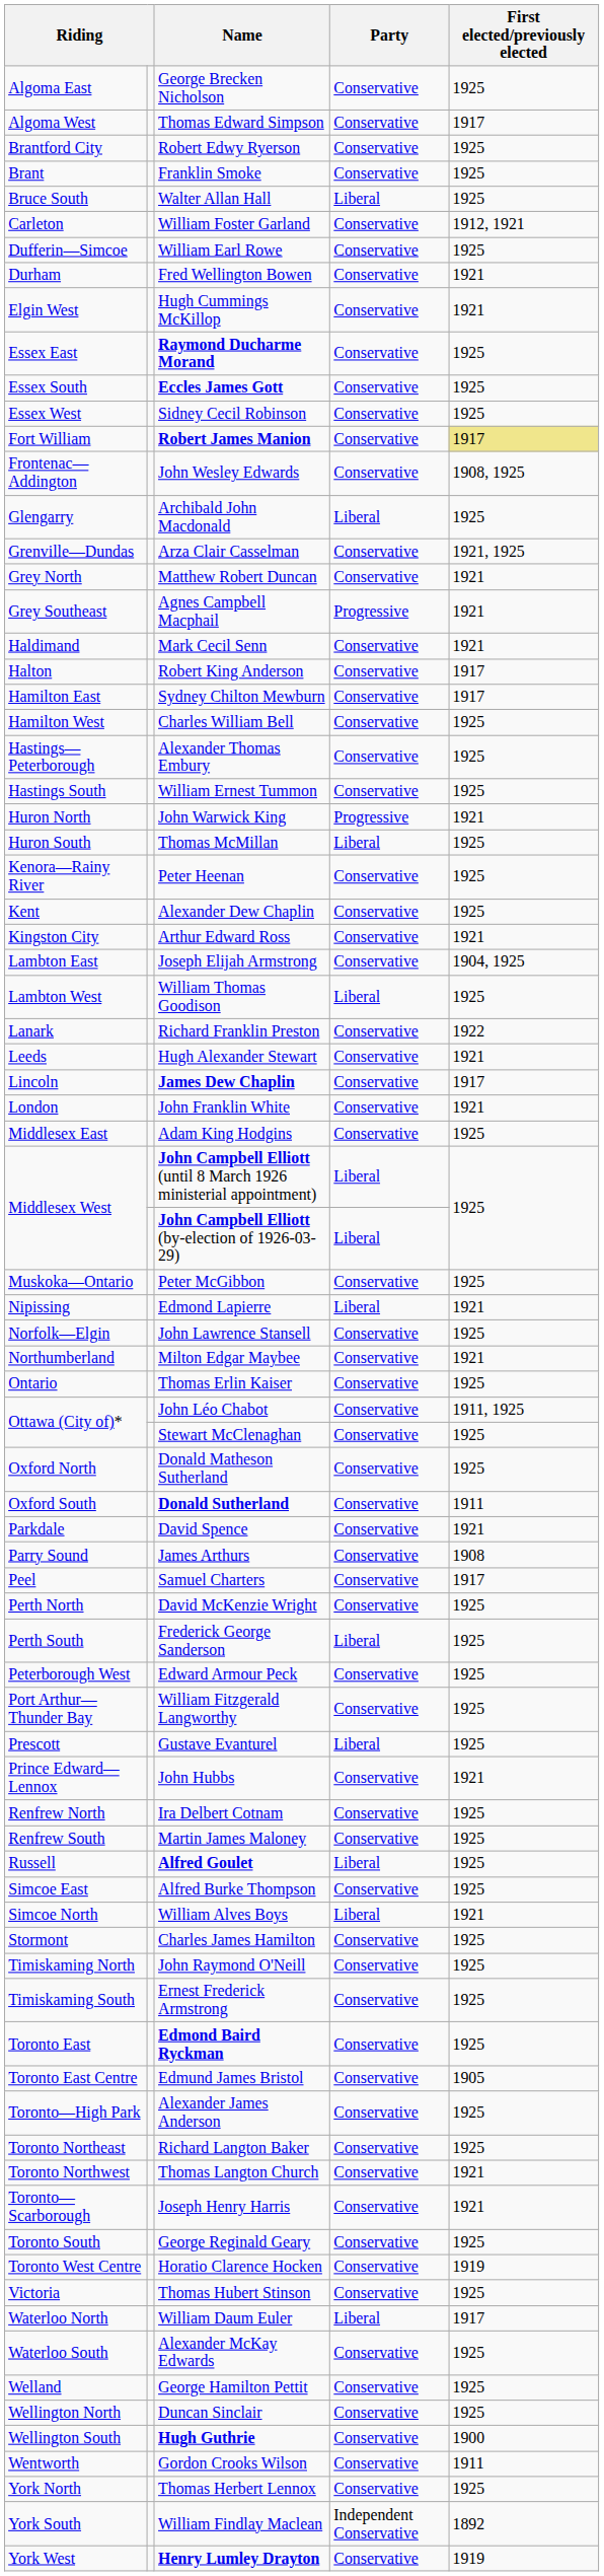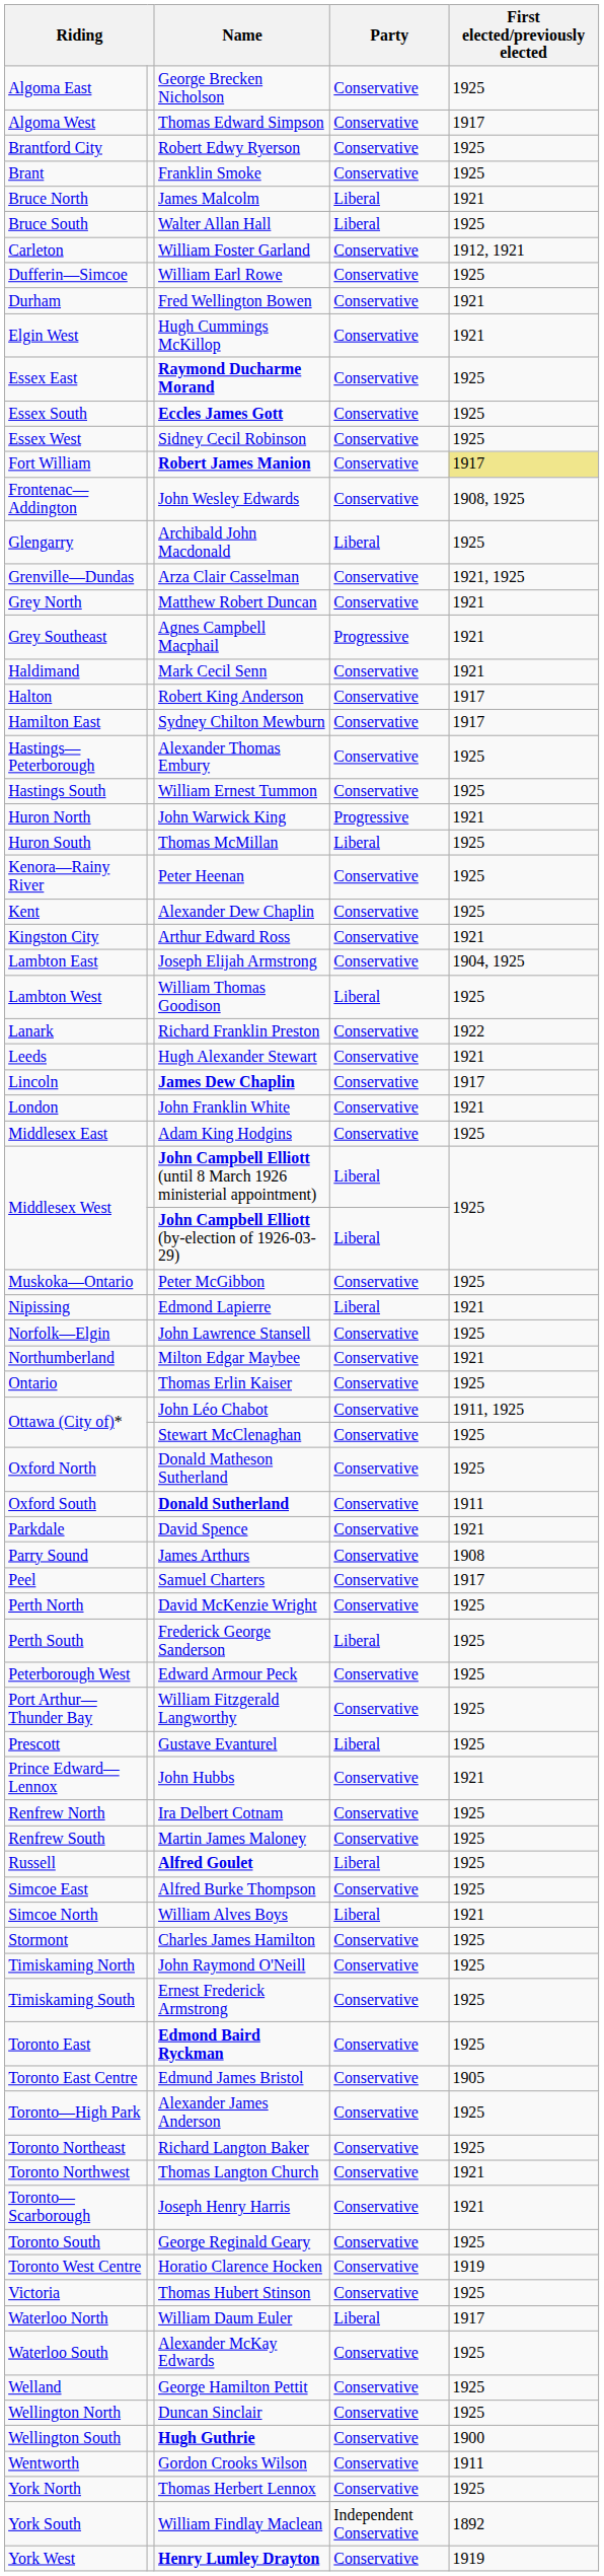 <table class="wikitable" width=95%>
 <tr>
 <th colspan=2 width=25%>Riding</th>
 <th>Name</th>
 <th width=20%>Party</th>
 <th>First elected/previously elected</th>
 </tr>
 <tr>
 <td width=24%><a href='#'>Algoma East</a></td>
 <td></td>
 <td><a href='#'>George Brecken Nicholson</a></td>
 <td><a href='#'>Conservative</a></td>
 <td>1925</td>
 </tr>
 <tr>
 <td><a href='#'>Algoma West</a></td>
 <td></td>
 <td><a href='#'>Thomas Edward Simpson</a></td>
 <td><a href='#'>Conservative</a></td>
 <td>1917</td>
 </tr>
 <tr>
 <td><a href='#'>Brantford City</a></td>
 <td></td>
 <td><a href='#'>Robert Edwy Ryerson</a></td>
 <td><a href='#'>Conservative</a></td>
 <td>1925</td>
 </tr>
 <tr>
 <td><a href='#'>Brant</a></td>
 <td></td>
 <td><a href='#'>Franklin Smoke</a></td>
 <td><a href='#'>Conservative</a></td>
 <td>1925</td>
+</tr>
+<tr>
+<td><a href='#'>Bruce North</a></td>
+<td></td>
+<td><a href='#'>James Malcolm</a></td>
+<td><a href='#'>Liberal</a></td>
+<td>1921</td>
 </tr>
 <tr>
 <td><a href='#'>Bruce South</a></td>
 <td></td>
 <td><a href='#'>Walter Allan Hall</a></td>
 <td><a href='#'>Liberal</a></td>
 <td>1925</td>
 </tr>
 <tr>
 <td><a href='#'>Carleton</a></td>
 <td></td>
 <td><a href='#'>William Foster Garland</a></td>
 <td><a href='#'>Conservative</a></td>
 <td>1912, 1921</td>
 </tr>
 <tr>
 <td><a href='#'>Dufferin—Simcoe</a></td>
 <td></td>
 <td><a href='#'>William Earl Rowe</a></td>
 <td><a href='#'>Conservative</a></td>
 <td>1925</td>
 </tr>
 <tr>
 <td><a href='#'>Durham</a></td>
 <td></td>
 <td><a href='#'>Fred Wellington Bowen</a></td>
 <td><a href='#'>Conservative</a></td>
 <td>1921</td>
 </tr>
 <tr>
 <td><a href='#'>Elgin West</a></td>
 <td></td>
 <td><a href='#'>Hugh Cummings McKillop</a></td>
 <td><a href='#'>Conservative</a></td>
 <td>1921</td>
 </tr>
 <tr>
 <td><a href='#'>Essex East</a></td>
 <td></td>
 <td><strong><a href='#'>Raymond Ducharme Morand</a></strong></td>
 <td><a href='#'>Conservative</a></td>
 <td>1925</td>
 </tr>
 <tr>
 <td><a href='#'>Essex South</a></td>
 <td></td>
 <td><strong><a href='#'>Eccles James Gott</a></strong></td>
 <td><a href='#'>Conservative</a></td>
 <td>1925</td>
 </tr>
 <tr>
 <td><a href='#'>Essex West</a></td>
 <td></td>
 <td><a href='#'>Sidney Cecil Robinson</a></td>
 <td><a href='#'>Conservative</a></td>
 <td>1925</td>
 </tr>
 <tr>
 <td><a href='#'>Fort William</a></td>
 <td></td>
 <td><strong><a href='#'>Robert James Manion</a></strong></td>
 <td><a href='#'>Conservative</a></td>
 <td style="background: khaki;">1917</td>
 </tr>
 <tr>
 <td><a href='#'>Frontenac—Addington</a></td>
 <td></td>
 <td><a href='#'>John Wesley Edwards</a></td>
 <td><a href='#'>Conservative</a></td>
 <td>1908, 1925</td>
 </tr>
 <tr>
 <td><a href='#'>Glengarry</a></td>
 <td></td>
 <td><a href='#'>Archibald John Macdonald</a></td>
 <td><a href='#'>Liberal</a></td>
 <td>1925</td>
 </tr>
 <tr>
 <td><a href='#'>Grenville—Dundas</a></td>
 <td></td>
 <td><a href='#'>Arza Clair Casselman</a></td>
 <td><a href='#'>Conservative</a></td>
 <td>1921, 1925</td>
 </tr>
 <tr>
 <td><a href='#'>Grey North</a></td>
 <td></td>
 <td><a href='#'>Matthew Robert Duncan</a></td>
 <td><a href='#'>Conservative</a></td>
 <td>1921</td>
 </tr>
 <tr>
 <td><a href='#'>Grey Southeast</a></td>
 <td></td>
 <td><a href='#'>Agnes Campbell Macphail</a></td>
 <td><a href='#'>Progressive</a></td>
 <td>1921</td>
 </tr>
 <tr>
 <td><a href='#'>Haldimand</a></td>
 <td></td>
 <td><a href='#'>Mark Cecil Senn</a></td>
 <td><a href='#'>Conservative</a></td>
 <td>1921</td>
 </tr>
 <tr>
 <td><a href='#'>Halton</a></td>
 <td></td>
 <td><a href='#'>Robert King Anderson</a></td>
 <td><a href='#'>Conservative</a></td>
 <td>1917</td>
 </tr>
 <tr>
 <td><a href='#'>Hamilton East</a></td>
 <td></td>
 <td><a href='#'>Sydney Chilton Mewburn</a></td>
 <td><a href='#'>Conservative</a></td>
 <td>1917</td>
-</tr>
-<tr>
-<td><a href='#'>Hamilton West</a></td>
-<td></td>
-<td><a href='#'>Charles William Bell</a></td>
-<td><a href='#'>Conservative</a></td>
-<td>1925</td>
 </tr>
 <tr>
 <td><a href='#'>Hastings—Peterborough</a></td>
 <td></td>
 <td><a href='#'>Alexander Thomas Embury</a></td>
 <td><a href='#'>Conservative</a></td>
 <td>1925</td>
 </tr>
 <tr>
 <td><a href='#'>Hastings South</a></td>
 <td></td>
 <td><a href='#'>William Ernest Tummon</a></td>
 <td><a href='#'>Conservative</a></td>
 <td>1925</td>
 </tr>
 <tr>
 <td><a href='#'>Huron North</a></td>
 <td></td>
 <td><a href='#'>John Warwick King</a></td>
 <td><a href='#'>Progressive</a></td>
 <td>1921</td>
 </tr>
 <tr>
 <td><a href='#'>Huron South</a></td>
 <td></td>
 <td><a href='#'>Thomas McMillan</a></td>
 <td><a href='#'>Liberal</a></td>
 <td>1925</td>
 </tr>
 <tr>
 <td><a href='#'>Kenora—Rainy River</a></td>
 <td></td>
 <td><a href='#'>Peter Heenan</a></td>
 <td><a href='#'>Conservative</a></td>
 <td>1925</td>
 </tr>
 <tr>
 <td><a href='#'>Kent</a></td>
 <td></td>
 <td><a href='#'>Alexander Dew Chaplin</a></td>
 <td><a href='#'>Conservative</a></td>
 <td>1925</td>
 </tr>
 <tr>
 <td><a href='#'>Kingston City</a></td>
 <td></td>
 <td><a href='#'>Arthur Edward Ross</a></td>
 <td><a href='#'>Conservative</a></td>
 <td>1921</td>
 </tr>
 <tr>
 <td><a href='#'>Lambton East</a></td>
 <td></td>
 <td><a href='#'>Joseph Elijah Armstrong</a></td>
 <td><a href='#'>Conservative</a></td>
 <td>1904, 1925</td>
 </tr>
 <tr>
 <td><a href='#'>Lambton West</a></td>
 <td></td>
 <td><a href='#'>William Thomas Goodison</a></td>
 <td><a href='#'>Liberal</a></td>
 <td>1925</td>
 </tr>
 <tr>
 <td><a href='#'>Lanark</a></td>
 <td></td>
 <td><a href='#'>Richard Franklin Preston</a></td>
 <td><a href='#'>Conservative</a></td>
 <td>1922</td>
 </tr>
 <tr>
 <td><a href='#'>Leeds</a></td>
 <td></td>
 <td><a href='#'>Hugh Alexander Stewart</a></td>
 <td><a href='#'>Conservative</a></td>
 <td>1921</td>
 </tr>
 <tr>
 <td><a href='#'>Lincoln</a></td>
 <td></td>
 <td><strong><a href='#'>James Dew Chaplin</a></strong></td>
 <td><a href='#'>Conservative</a></td>
 <td>1917</td>
 </tr>
 <tr>
 <td><a href='#'>London</a></td>
 <td></td>
 <td><a href='#'>John Franklin White</a></td>
 <td><a href='#'>Conservative</a></td>
 <td>1921</td>
 </tr>
 <tr>
 <td><a href='#'>Middlesex East</a></td>
 <td></td>
 <td><a href='#'>Adam King Hodgins</a></td>
 <td><a href='#'>Conservative</a></td>
 <td>1925</td>
 </tr>
 <tr>
 <td rowspan=2><a href='#'>Middlesex West</a></td>
 <td></td>
 <td><strong><a href='#'>John Campbell Elliott</a></strong> (until 8 March 1926 ministerial appointment)</td>
 <td><a href='#'>Liberal</a></td>
 <td rowspan=2>1925</td>
 </tr>
 <tr>
 <td></td>
 <td><strong><a href='#'>John Campbell Elliott</a></strong> (by-election of 1926-03-29)</td>
 <td><a href='#'>Liberal</a></td>
 </tr>
 <tr>
 <td><a href='#'>Muskoka—Ontario</a></td>
 <td></td>
 <td><a href='#'>Peter McGibbon</a></td>
 <td><a href='#'>Conservative</a></td>
 <td>1925</td>
 </tr>
 <tr>
 <td><a href='#'>Nipissing</a></td>
 <td></td>
 <td><a href='#'>Edmond Lapierre</a></td>
 <td><a href='#'>Liberal</a></td>
 <td>1921</td>
 </tr>
 <tr>
 <td><a href='#'>Norfolk—Elgin</a></td>
 <td></td>
 <td><a href='#'>John Lawrence Stansell</a></td>
 <td><a href='#'>Conservative</a></td>
 <td>1925</td>
 </tr>
 <tr>
 <td><a href='#'>Northumberland</a></td>
 <td></td>
 <td><a href='#'>Milton Edgar Maybee</a></td>
 <td><a href='#'>Conservative</a></td>
 <td>1921</td>
 </tr>
 <tr>
 <td><a href='#'>Ontario</a></td>
 <td></td>
 <td><a href='#'>Thomas Erlin Kaiser</a></td>
 <td><a href='#'>Conservative</a></td>
 <td>1925</td>
 </tr>
 <tr>
 <td rowspan=2><a href='#'>Ottawa (City of)</a>*</td>
 <td></td>
 <td><a href='#'>John Léo Chabot</a></td>
 <td><a href='#'>Conservative</a></td>
 <td>1911, 1925</td>
 </tr>
 <tr>
 <td></td>
 <td><a href='#'>Stewart McClenaghan</a></td>
 <td><a href='#'>Conservative</a></td>
 <td>1925</td>
 </tr>
 <tr>
 <td><a href='#'>Oxford North</a></td>
 <td></td>
 <td><a href='#'>Donald Matheson Sutherland</a></td>
 <td><a href='#'>Conservative</a></td>
 <td>1925</td>
 </tr>
 <tr>
 <td><a href='#'>Oxford South</a></td>
 <td></td>
 <td><strong><a href='#'>Donald Sutherland</a></strong></td>
 <td><a href='#'>Conservative</a></td>
 <td>1911</td>
 </tr>
 <tr>
 <td><a href='#'>Parkdale</a></td>
 <td></td>
 <td><a href='#'>David Spence</a></td>
 <td><a href='#'>Conservative</a></td>
 <td>1921</td>
 </tr>
 <tr>
 <td><a href='#'>Parry Sound</a></td>
 <td></td>
 <td><a href='#'>James Arthurs</a></td>
 <td><a href='#'>Conservative</a></td>
 <td>1908</td>
 </tr>
 <tr>
 <td><a href='#'>Peel</a></td>
 <td></td>
 <td><a href='#'>Samuel Charters</a></td>
 <td><a href='#'>Conservative</a></td>
 <td>1917</td>
 </tr>
 <tr>
 <td><a href='#'>Perth North</a></td>
 <td></td>
 <td><a href='#'>David McKenzie Wright</a></td>
 <td><a href='#'>Conservative</a></td>
 <td>1925</td>
 </tr>
 <tr>
 <td><a href='#'>Perth South</a></td>
 <td></td>
 <td><a href='#'>Frederick George Sanderson</a></td>
 <td><a href='#'>Liberal</a></td>
 <td>1925</td>
 </tr>
 <tr>
 <td><a href='#'>Peterborough West</a></td>
 <td></td>
 <td><a href='#'>Edward Armour Peck</a></td>
 <td><a href='#'>Conservative</a></td>
 <td>1925</td>
 </tr>
 <tr>
 <td><a href='#'>Port Arthur—Thunder Bay</a></td>
 <td></td>
 <td><a href='#'>William Fitzgerald Langworthy</a></td>
 <td><a href='#'>Conservative</a></td>
 <td>1925</td>
 </tr>
 <tr>
 <td><a href='#'>Prescott</a></td>
 <td></td>
 <td><a href='#'>Gustave Evanturel</a></td>
 <td><a href='#'>Liberal</a></td>
 <td>1925</td>
 </tr>
 <tr>
 <td><a href='#'>Prince Edward—Lennox</a></td>
 <td></td>
 <td><a href='#'>John Hubbs</a></td>
 <td><a href='#'>Conservative</a></td>
 <td>1921</td>
 </tr>
 <tr>
 <td><a href='#'>Renfrew North</a></td>
 <td></td>
 <td><a href='#'>Ira Delbert Cotnam</a></td>
 <td><a href='#'>Conservative</a></td>
 <td>1925</td>
 </tr>
 <tr>
 <td><a href='#'>Renfrew South</a></td>
 <td></td>
 <td><a href='#'>Martin James Maloney</a></td>
 <td><a href='#'>Conservative</a></td>
 <td>1925</td>
 </tr>
 <tr>
 <td><a href='#'>Russell</a></td>
 <td></td>
 <td><strong><a href='#'>Alfred Goulet</a></strong></td>
 <td><a href='#'>Liberal</a></td>
 <td>1925</td>
 </tr>
 <tr>
 <td><a href='#'>Simcoe East</a></td>
 <td></td>
 <td><a href='#'>Alfred Burke Thompson</a></td>
 <td><a href='#'>Conservative</a></td>
 <td>1925</td>
 </tr>
 <tr>
 <td><a href='#'>Simcoe North</a></td>
 <td></td>
 <td><a href='#'>William Alves Boys</a></td>
 <td><a href='#'>Liberal</a></td>
 <td>1921</td>
 </tr>
 <tr>
 <td><a href='#'>Stormont</a></td>
 <td></td>
 <td><a href='#'>Charles James Hamilton</a></td>
 <td><a href='#'>Conservative</a></td>
 <td>1925</td>
 </tr>
 <tr>
 <td><a href='#'>Timiskaming North</a></td>
 <td></td>
 <td><a href='#'>John Raymond O'Neill</a></td>
 <td><a href='#'>Conservative</a></td>
 <td>1925</td>
 </tr>
 <tr>
 <td><a href='#'>Timiskaming South</a></td>
 <td></td>
 <td><a href='#'>Ernest Frederick Armstrong</a></td>
 <td><a href='#'>Conservative</a></td>
 <td>1925</td>
 </tr>
 <tr>
 <td><a href='#'>Toronto East</a></td>
 <td></td>
 <td><strong><a href='#'>Edmond Baird Ryckman</a></strong></td>
 <td><a href='#'>Conservative</a></td>
 <td>1925</td>
 </tr>
 <tr>
 <td><a href='#'>Toronto East Centre</a></td>
 <td></td>
 <td><a href='#'>Edmund James Bristol</a></td>
 <td><a href='#'>Conservative</a></td>
 <td>1905</td>
 </tr>
 <tr>
 <td><a href='#'>Toronto—High Park</a></td>
 <td></td>
 <td><a href='#'>Alexander James Anderson</a></td>
 <td><a href='#'>Conservative</a></td>
 <td>1925</td>
 </tr>
 <tr>
 <td><a href='#'>Toronto Northeast</a></td>
 <td></td>
 <td><a href='#'>Richard Langton Baker</a></td>
 <td><a href='#'>Conservative</a></td>
 <td>1925</td>
 </tr>
 <tr>
 <td><a href='#'>Toronto Northwest</a></td>
 <td></td>
 <td><a href='#'>Thomas Langton Church</a></td>
 <td><a href='#'>Conservative</a></td>
 <td>1921</td>
 </tr>
 <tr>
 <td><a href='#'>Toronto—Scarborough</a></td>
 <td></td>
 <td><a href='#'>Joseph Henry Harris</a></td>
 <td><a href='#'>Conservative</a></td>
 <td>1921</td>
 </tr>
 <tr>
 <td><a href='#'>Toronto South</a></td>
 <td></td>
 <td><a href='#'>George Reginald Geary</a></td>
 <td><a href='#'>Conservative</a></td>
 <td>1925</td>
 </tr>
 <tr>
 <td><a href='#'>Toronto West Centre</a></td>
 <td></td>
 <td><a href='#'>Horatio Clarence Hocken</a></td>
 <td><a href='#'>Conservative</a></td>
 <td>1919</td>
 </tr>
 <tr>
 <td><a href='#'>Victoria</a></td>
 <td></td>
 <td><a href='#'>Thomas Hubert Stinson</a></td>
 <td><a href='#'>Conservative</a></td>
 <td>1925</td>
 </tr>
 <tr>
 <td><a href='#'>Waterloo North</a></td>
 <td></td>
 <td><a href='#'>William Daum Euler</a></td>
 <td><a href='#'>Liberal</a></td>
 <td>1917</td>
 </tr>
 <tr>
 <td><a href='#'>Waterloo South</a></td>
 <td></td>
 <td><a href='#'>Alexander McKay Edwards</a></td>
 <td><a href='#'>Conservative</a></td>
 <td>1925</td>
 </tr>
 <tr>
 <td><a href='#'>Welland</a></td>
 <td></td>
 <td><a href='#'>George Hamilton Pettit</a></td>
 <td><a href='#'>Conservative</a></td>
 <td>1925</td>
 </tr>
 <tr>
 <td><a href='#'>Wellington North</a></td>
 <td></td>
 <td><a href='#'>Duncan Sinclair</a></td>
 <td><a href='#'>Conservative</a></td>
 <td>1925</td>
 </tr>
 <tr>
 <td><a href='#'>Wellington South</a></td>
 <td></td>
 <td><strong><a href='#'>Hugh Guthrie</a></strong></td>
 <td><a href='#'>Conservative</a></td>
 <td>1900</td>
 </tr>
 <tr>
 <td><a href='#'>Wentworth</a></td>
 <td></td>
 <td><a href='#'>Gordon Crooks Wilson</a></td>
 <td><a href='#'>Conservative</a></td>
 <td>1911</td>
 </tr>
 <tr>
 <td><a href='#'>York North</a></td>
 <td></td>
 <td><a href='#'>Thomas Herbert Lennox</a></td>
 <td><a href='#'>Conservative</a></td>
 <td>1925</td>
 </tr>
 <tr>
 <td><a href='#'>York South</a></td>
 <td></td>
 <td><a href='#'>William Findlay Maclean</a></td>
 <td>Independent <a href='#'>Conservative</a></td>
 <td>1892</td>
 </tr>
 <tr>
 <td><a href='#'>York West</a></td>
 <td></td>
 <td><strong><a href='#'>Henry Lumley Drayton</a></strong></td>
 <td><a href='#'>Conservative</a></td>
 <td>1919</td>
 </tr>
 </table>
